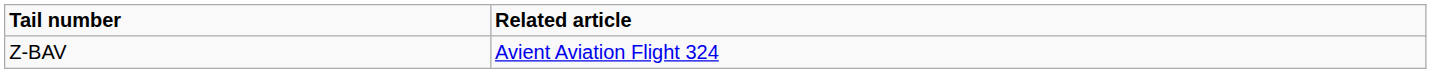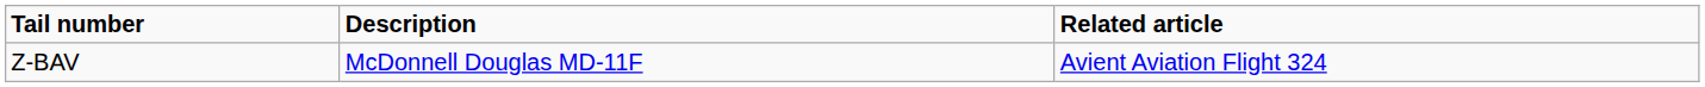 <table class="wikitable" width="90%">
 <tr>
 <td><strong>Tail number</strong></td>
+<td><strong>Description</strong></td>
 <td><strong>Related article</strong></td>
 </tr>
 <tr>
 <td>Z-BAV</td>
+<td><a href='#'>McDonnell Douglas MD-11F</a></td>
 <td><a href='#'>Avient Aviation Flight 324</a></td>
 </tr>
 </table>
